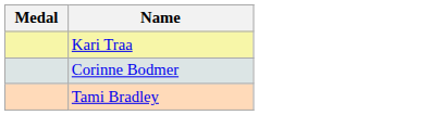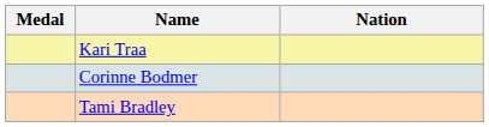 <table class=wikitable style="border:1px solid #AAAAAA;font-size:90%">
 <tr bgcolor="#E4E4E4">
 <th width=50>Medal</th>
 <th width=160>Name</th>
+<th width=160>Nation</th>
 </tr>
 <tr bgcolor="#F7F6A8">
 <td align="center"></td>
 <td><a href='#'>Kari Traa</a></td>
+<td></td>
 </tr>
 <tr bgcolor="#DCE5E5">
 <td align="center"></td>
 <td><a href='#'>Corinne Bodmer</a></td>
+<td></td>
 </tr>
 <tr bgcolor="#FFDAB9">
 <td align="center"></td>
 <td><a href='#'>Tami Bradley</a></td>
+<td></td>
 </tr>
 </table>
